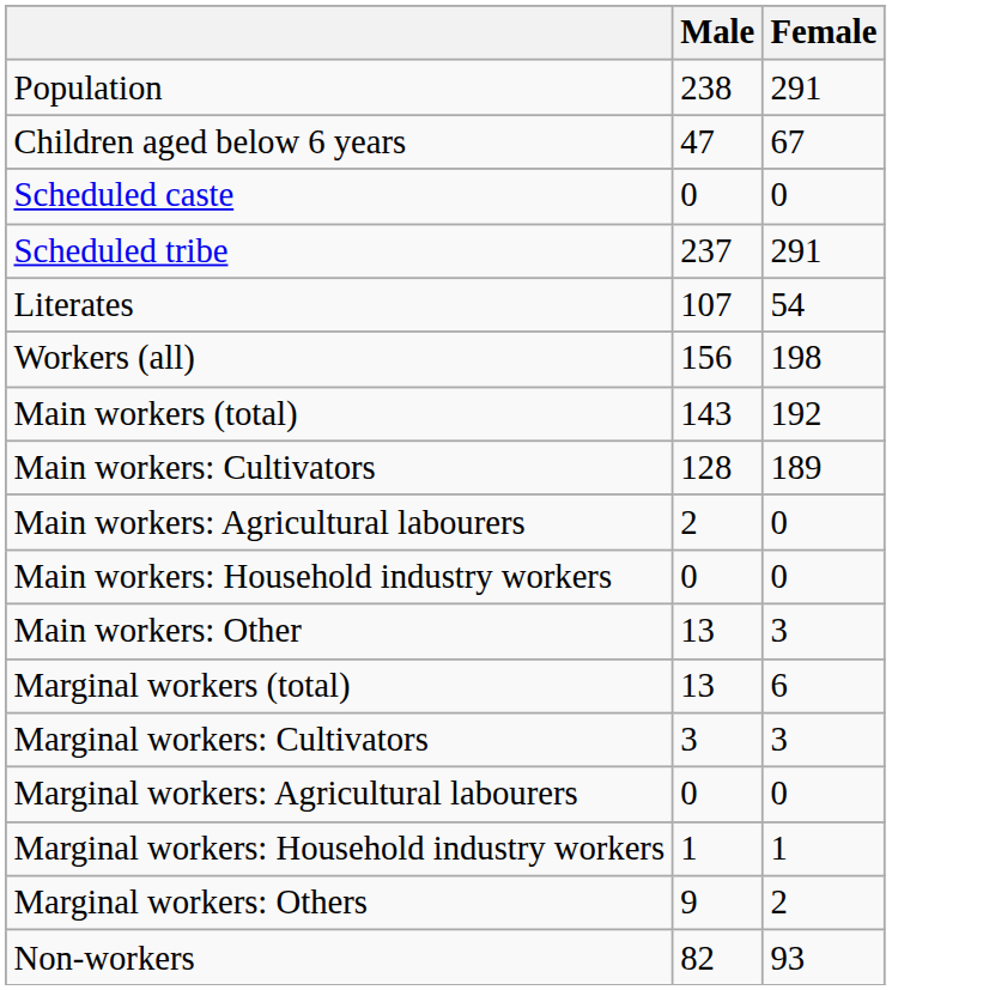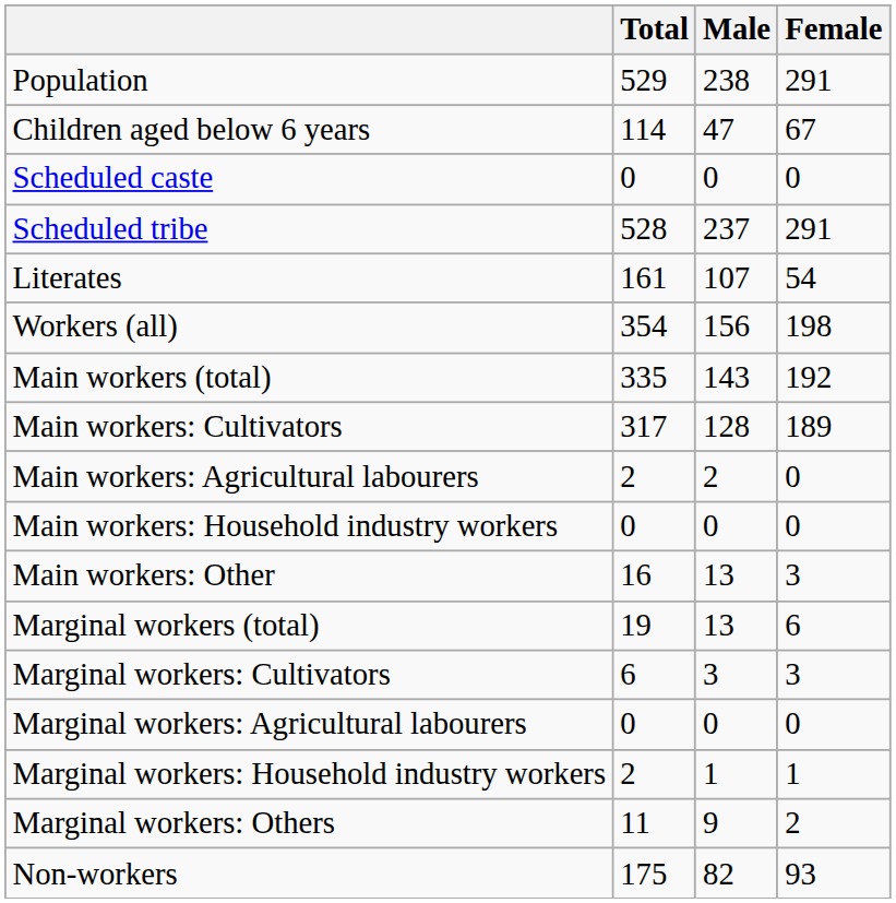 <table class="wikitable sortable">
 <tr>
 <th></th>
+<th>Total</th>
 <th>Male</th>
 <th>Female</th>
 </tr>
 <tr>
 <td>Population</td>
+<td>529</td>
 <td>238</td>
 <td>291</td>
 </tr>
 <tr>
 <td>Children aged below 6 years</td>
+<td>114</td>
 <td>47</td>
 <td>67</td>
 </tr>
 <tr>
 <td><a href='#'>Scheduled caste</a></td>
 <td>0</td>
 <td>0</td>
+<td>0</td>
 </tr>
 <tr>
 <td><a href='#'>Scheduled tribe</a></td>
+<td>528</td>
 <td>237</td>
 <td>291</td>
 </tr>
 <tr>
 <td>Literates</td>
+<td>161</td>
 <td>107</td>
 <td>54</td>
 </tr>
 <tr>
 <td>Workers (all)</td>
+<td>354</td>
 <td>156</td>
 <td>198</td>
 </tr>
 <tr>
 <td>Main workers (total)</td>
+<td>335</td>
 <td>143</td>
 <td>192</td>
 </tr>
 <tr>
 <td>Main workers: Cultivators</td>
+<td>317</td>
 <td>128</td>
 <td>189</td>
 </tr>
 <tr>
 <td>Main workers: Agricultural labourers</td>
+<td>2</td>
 <td>2</td>
 <td>0</td>
 </tr>
 <tr>
 <td>Main workers: Household industry workers</td>
 <td>0</td>
 <td>0</td>
+<td>0</td>
 </tr>
 <tr>
 <td>Main workers: Other</td>
+<td>16</td>
 <td>13</td>
 <td>3</td>
 </tr>
 <tr>
 <td>Marginal workers (total)</td>
+<td>19</td>
 <td>13</td>
 <td>6</td>
 </tr>
 <tr>
 <td>Marginal workers: Cultivators</td>
+<td>6</td>
 <td>3</td>
 <td>3</td>
 </tr>
 <tr>
 <td>Marginal workers: Agricultural labourers</td>
 <td>0</td>
 <td>0</td>
+<td>0</td>
 </tr>
 <tr>
 <td>Marginal workers: Household industry workers</td>
+<td>2</td>
 <td>1</td>
 <td>1</td>
 </tr>
 <tr>
 <td>Marginal workers: Others</td>
+<td>11</td>
 <td>9</td>
 <td>2</td>
 </tr>
 <tr>
 <td>Non-workers</td>
+<td>175</td>
 <td>82</td>
 <td>93</td>
 </tr>
 </table>
